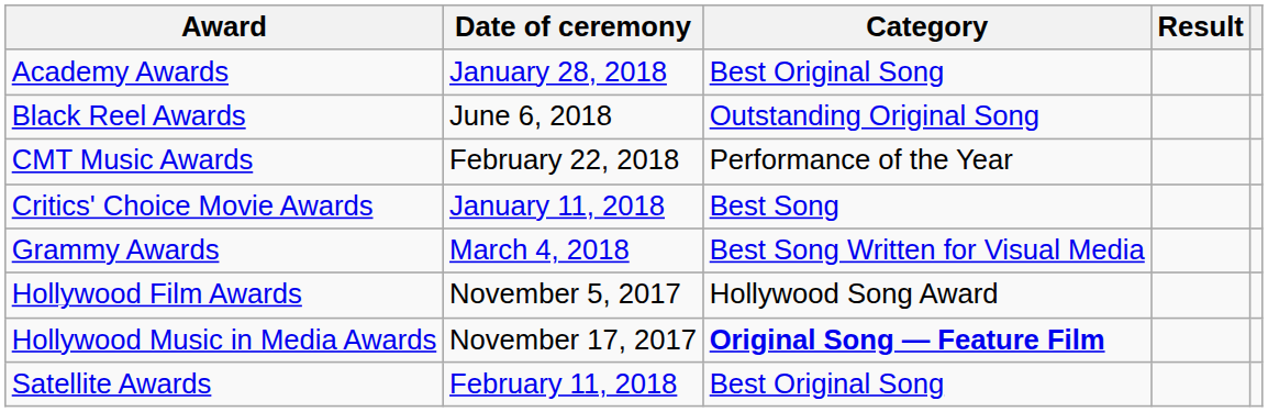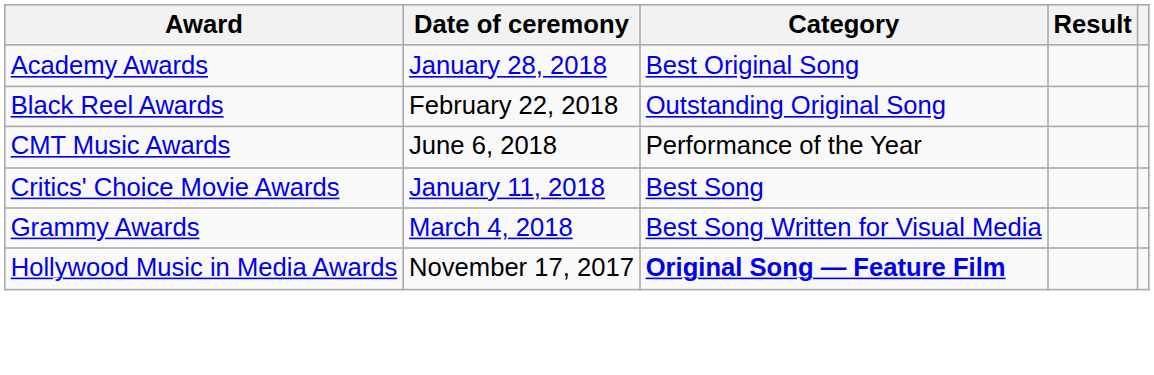 <table class="wikitable plainrowheaders sortable">
 <tr>
 <th scope="col">Award</th>
 <th scope="col">Date of ceremony</th>
 <th scope="col">Category</th>
 <th scope="col">Result</th>
 <th scope="col" class="unsortable"></th>
 </tr>
 <tr>
 <td><a href='#'>Academy Awards</a></td>
 <td><a href='#'>January 28, 2018</a></td>
 <td><a href='#'>Best Original Song</a></td>
 <td></td>
 <td></td>
 </tr>
 <tr>
 <td><a href='#'>Black Reel Awards</a></td>
-<td>June 6, 2018</td>
+<td>February 22, 2018</td>
 <td><a href='#'>Outstanding Original Song</a></td>
 <td></td>
 <td></td>
 </tr>
 <tr>
 <td><a href='#'>CMT Music Awards</a></td>
-<td>February 22, 2018</td>
+<td>June 6, 2018</td>
 <td>Performance of the Year</td>
 <td></td>
 <td></td>
 </tr>
 <tr>
 <td><a href='#'>Critics' Choice Movie Awards</a></td>
 <td><a href='#'>January 11, 2018</a></td>
 <td><a href='#'>Best Song</a></td>
 <td></td>
 <td></td>
 </tr>
 <tr>
 <td><a href='#'>Grammy Awards</a></td>
 <td><a href='#'>March 4, 2018</a></td>
 <td><a href='#'>Best Song Written for Visual Media</a></td>
 <td></td>
 <td></td>
 </tr>
 <tr>
-<td><a href='#'>Hollywood Film Awards</a></td>
-<td>November 5, 2017</td>
-<td>Hollywood Song Award</td>
-<td></td>
-<td></td>
-</tr>
-<tr>
 <td><a href='#'>Hollywood Music in Media Awards</a></td>
 <td>November 17, 2017</td>
 <td><strong><a href='#'>Original Song — Feature Film</a></strong></td>
 <td></td>
 <td></td>
 </tr>
-<tr>
-<td><a href='#'>Satellite Awards</a></td>
-<td><a href='#'>February 11, 2018</a></td>
-<td><a href='#'>Best Original Song</a></td>
-<td></td>
-<td></td>
-</tr>
 </table>
